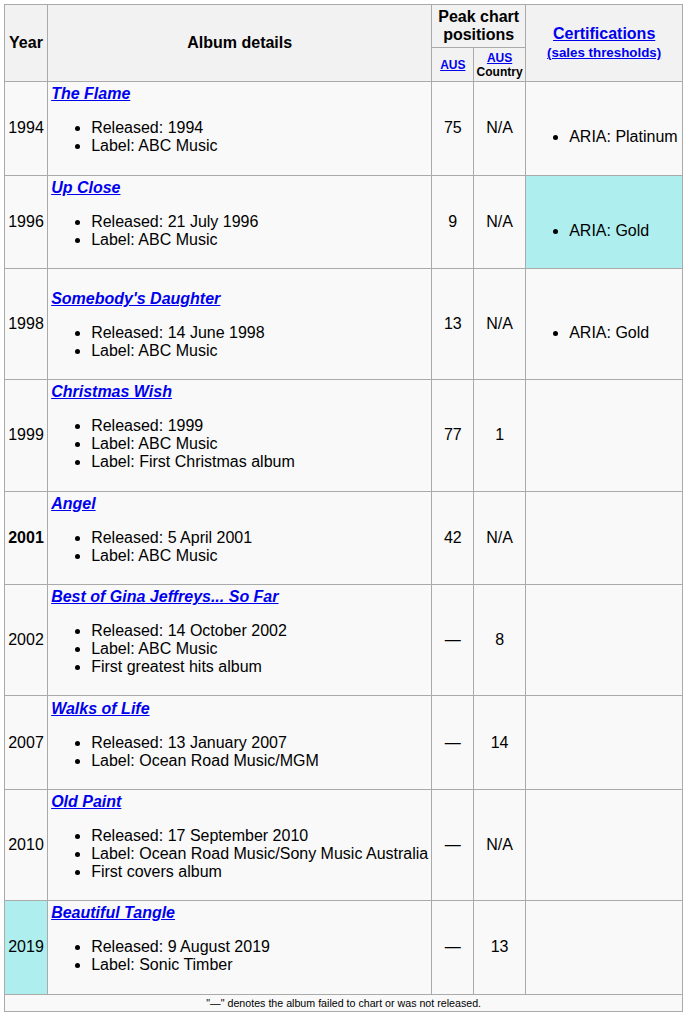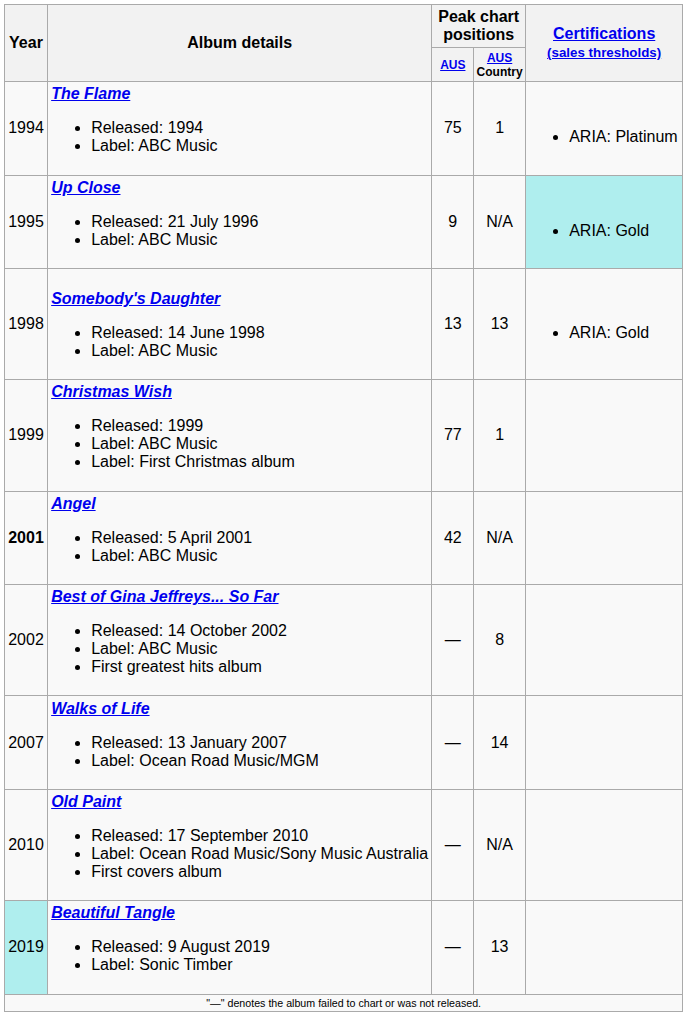 <table class="wikitable" style="text-align:center;">
 <tr>
 <th rowspan="2">Year</th>
 <th rowspan="2">Album details</th>
 <th colspan="2">Peak chart positions</th>
 <th rowspan="2" width="150"><a href='#'>Certifications</a><br><small><a href='#'>(sales thresholds)</a></small></th>
 </tr>
 <tr>
 <th style="width:3em;font-size:75%"><a href='#'>AUS</a><br></th>
 <th style="width:3em;font-size:75%"><a href='#'>AUS</a> Country<br></th>
 </tr>
 <tr>
 <td>1994</td>
 <td align="left"><strong><em><a href='#'>The Flame</a></em></strong><br><ul><li>Released: 1994</li><li>Label: ABC Music</li></ul></td>
 <td>75</td>
-<td>N/A</td>
+<td>1</td>
 <td align="left"><br><ul><li>ARIA: Platinum</li></ul></td>
 </tr>
 <tr>
-<td>1996</td>
+<td>1995</td>
 <td align="left"><strong><em><a href='#'>Up Close</a></em></strong><br><ul><li>Released: 21 July 1996</li><li>Label: ABC Music</li></ul></td>
 <td>9</td>
 <td>N/A</td>
 <td align="left" style="background: paleturquoise;"><br><ul><li>ARIA: Gold</li></ul></td>
 </tr>
 <tr>
 <td>1998</td>
 <td align="left"><br><strong><em><a href='#'>Somebody's Daughter</a></em></strong><ul><li>Released: 14 June 1998</li><li>Label: ABC Music</li></ul></td>
 <td>13</td>
-<td>N/A</td>
+<td>13</td>
 <td align="left"><br><ul><li>ARIA: Gold</li></ul></td>
 </tr>
 <tr>
 <td>1999</td>
 <td align=left><strong><em><a href='#'>Christmas Wish</a></em></strong><br><ul><li>Released: 1999</li><li>Label: ABC Music</li><li>Label: First Christmas album</li></ul></td>
 <td>77</td>
 <td>1</td>
 <td align=left></td>
 </tr>
 <tr>
 <td><strong>2001</strong></td>
 <td align=left><strong><em><a href='#'>Angel</a></em></strong><br><ul><li>Released: 5 April 2001</li><li>Label: ABC Music</li></ul></td>
 <td>42</td>
 <td>N/A</td>
 <td align=left></td>
 </tr>
 <tr>
 <td>2002</td>
 <td align=left><strong><em><a href='#'>Best of Gina Jeffreys... So Far</a></em></strong><br><ul><li>Released: 14 October 2002</li><li>Label: ABC Music</li><li>First greatest hits album</li></ul></td>
 <td>—</td>
 <td>8</td>
 <td align=left></td>
 </tr>
 <tr>
 <td>2007</td>
 <td align=left><strong><em><a href='#'>Walks of Life</a></em></strong><br><ul><li>Released: 13 January 2007</li><li>Label: Ocean Road Music/MGM</li></ul></td>
 <td>—</td>
 <td>14</td>
 <td align=left></td>
 </tr>
 <tr>
 <td>2010</td>
 <td align=left><strong><em><a href='#'>Old Paint</a></em></strong><br><ul><li>Released: 17 September 2010</li><li>Label: Ocean Road Music/Sony Music Australia</li><li>First covers album</li></ul></td>
 <td>—</td>
 <td>N/A</td>
 <td align=left></td>
 </tr>
 <tr>
 <td style="background: paleturquoise;">2019</td>
 <td align=left><strong><em><a href='#'>Beautiful Tangle</a></em></strong><br><ul><li>Released: 9 August 2019</li><li>Label: Sonic Timber</li></ul></td>
 <td>—</td>
 <td>13</td>
 <td align=left></td>
 </tr>
 <tr>
 <td colspan="20" style="font-size:8pt">"—" denotes the album failed to chart or was not released.</td>
 </tr>
 </table>
